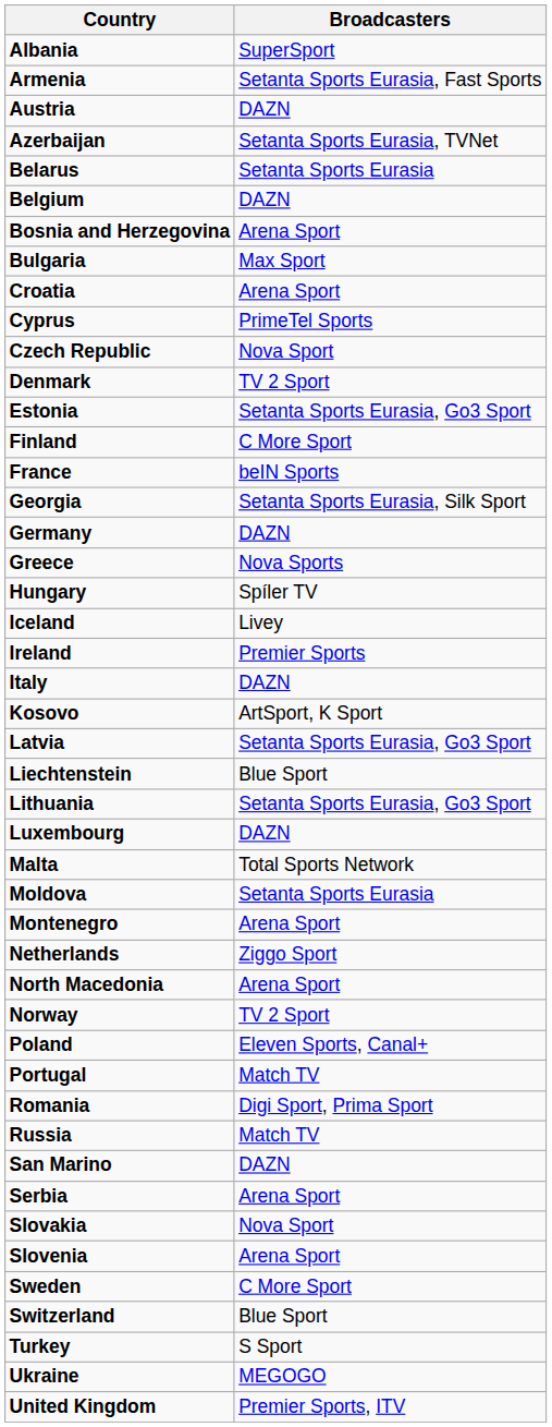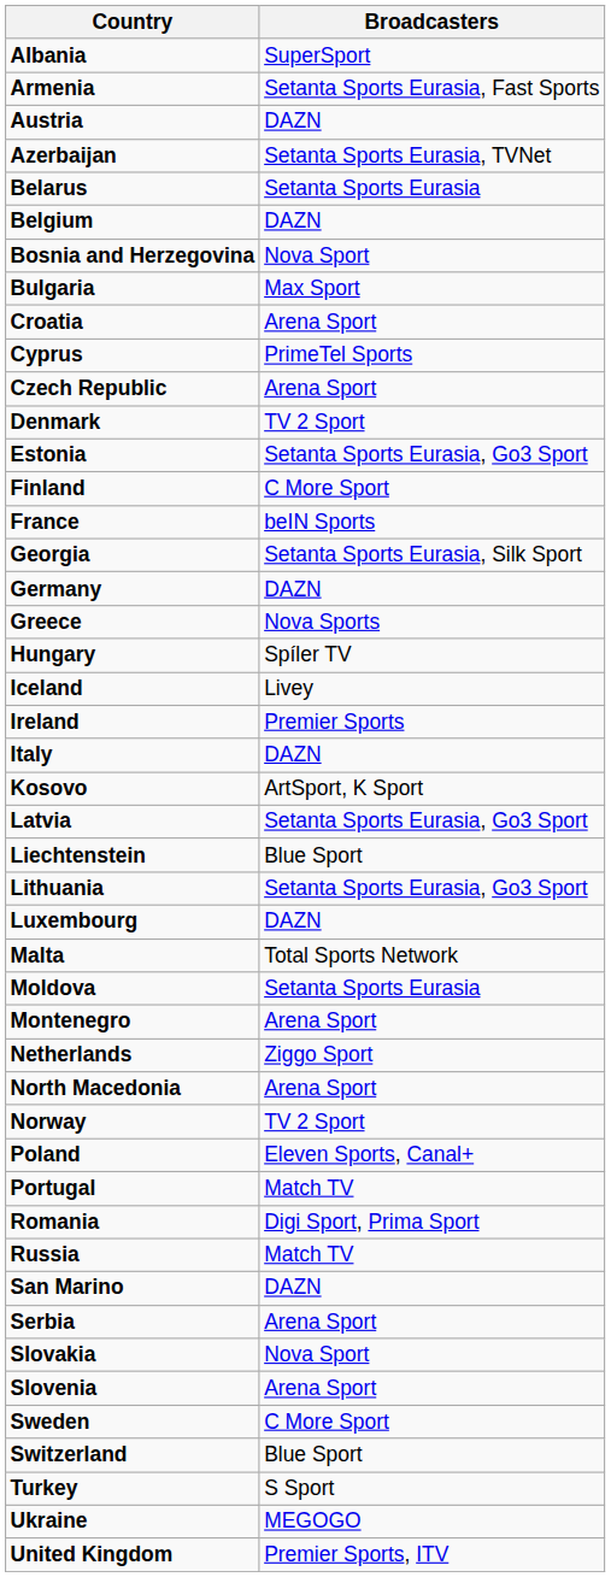 <table class="wikitable" border="2">
 <tr>
 <th>Country</th>
 <th>Broadcasters</th>
 </tr>
 <tr>
 <td><strong>Albania</strong></td>
 <td><a href='#'>SuperSport</a></td>
 </tr>
 <tr>
 <td><strong>Armenia</strong></td>
 <td><a href='#'>Setanta Sports Eurasia</a>, Fast Sports</td>
 </tr>
 <tr>
 <td><strong>Austria</strong></td>
 <td><a href='#'>DAZN</a></td>
 </tr>
 <tr>
 <td><strong>Azerbaijan</strong></td>
 <td><a href='#'>Setanta Sports Eurasia</a>, TVNet</td>
 </tr>
 <tr>
 <td><strong>Belarus</strong></td>
 <td><a href='#'>Setanta Sports Eurasia</a></td>
 </tr>
 <tr>
 <td><strong>Belgium</strong></td>
 <td><a href='#'>DAZN</a></td>
 </tr>
 <tr>
 <td><strong>Bosnia and Herzegovina</strong></td>
-<td><a href='#'>Arena Sport</a></td>
+<td><a href='#'>Nova Sport</a></td>
 </tr>
 <tr>
 <td><strong>Bulgaria</strong></td>
 <td><a href='#'>Max Sport</a></td>
 </tr>
 <tr>
 <td><strong>Croatia</strong></td>
 <td><a href='#'>Arena Sport</a></td>
 </tr>
 <tr>
 <td><strong>Cyprus</strong></td>
 <td><a href='#'>PrimeTel Sports</a></td>
 </tr>
 <tr>
 <td><strong>Czech Republic</strong></td>
-<td><a href='#'>Nova Sport</a></td>
+<td><a href='#'>Arena Sport</a></td>
 </tr>
 <tr>
 <td><strong>Denmark</strong></td>
 <td><a href='#'>TV 2 Sport</a></td>
 </tr>
 <tr>
 <td><strong>Estonia</strong></td>
 <td><a href='#'>Setanta Sports Eurasia</a>, <a href='#'>Go3 Sport</a></td>
 </tr>
 <tr>
 <td><strong>Finland</strong></td>
 <td><a href='#'>C More Sport</a></td>
 </tr>
 <tr>
 <td><strong>France</strong></td>
 <td><a href='#'>beIN Sports</a></td>
 </tr>
 <tr>
 <td><strong>Georgia</strong></td>
 <td><a href='#'>Setanta Sports Eurasia</a>, Silk Sport</td>
 </tr>
 <tr>
 <td><strong>Germany</strong></td>
 <td><a href='#'>DAZN</a></td>
 </tr>
 <tr>
 <td><strong>Greece</strong></td>
 <td><a href='#'>Nova Sports</a></td>
 </tr>
 <tr>
 <td><strong>Hungary</strong></td>
 <td>Spíler TV</td>
 </tr>
 <tr>
 <td><strong>Iceland</strong></td>
 <td>Livey</td>
 </tr>
 <tr>
 <td><strong>Ireland</strong></td>
 <td><a href='#'>Premier Sports</a></td>
 </tr>
 <tr>
 <td><strong>Italy</strong></td>
 <td><a href='#'>DAZN</a></td>
 </tr>
 <tr>
 <td><strong>Kosovo</strong></td>
 <td>ArtSport, K Sport</td>
 </tr>
 <tr>
 <td><strong>Latvia</strong></td>
 <td><a href='#'>Setanta Sports Eurasia</a>, <a href='#'>Go3 Sport</a></td>
 </tr>
 <tr>
 <td><strong>Liechtenstein</strong></td>
 <td>Blue Sport</td>
 </tr>
 <tr>
 <td><strong>Lithuania</strong></td>
 <td><a href='#'>Setanta Sports Eurasia</a>, <a href='#'>Go3 Sport</a></td>
 </tr>
 <tr>
 <td><strong>Luxembourg</strong></td>
 <td><a href='#'>DAZN</a></td>
 </tr>
 <tr>
 <td><strong>Malta</strong></td>
 <td>Total Sports Network</td>
 </tr>
 <tr>
 <td><strong>Moldova</strong></td>
 <td><a href='#'>Setanta Sports Eurasia</a></td>
 </tr>
 <tr>
 <td><strong>Montenegro</strong></td>
 <td><a href='#'>Arena Sport</a></td>
 </tr>
 <tr>
 <td><strong>Netherlands</strong></td>
 <td><a href='#'>Ziggo Sport</a></td>
 </tr>
 <tr>
 <td><strong>North Macedonia</strong></td>
 <td><a href='#'>Arena Sport</a></td>
 </tr>
 <tr>
 <td><strong>Norway</strong></td>
 <td><a href='#'>TV 2 Sport</a></td>
 </tr>
 <tr>
 <td><strong>Poland</strong></td>
 <td><a href='#'>Eleven Sports</a>, <a href='#'>Canal+</a></td>
 </tr>
 <tr>
 <td><strong>Portugal</strong></td>
 <td><a href='#'>Match TV</a></td>
 </tr>
 <tr>
 <td><strong>Romania</strong></td>
 <td><a href='#'>Digi Sport</a>, <a href='#'>Prima Sport</a></td>
 </tr>
 <tr>
 <td><strong>Russia</strong></td>
 <td><a href='#'>Match TV</a></td>
 </tr>
 <tr>
 <td><strong>San Marino</strong></td>
 <td><a href='#'>DAZN</a></td>
 </tr>
 <tr>
 <td><strong>Serbia</strong></td>
 <td><a href='#'>Arena Sport</a></td>
 </tr>
 <tr>
 <td><strong>Slovakia</strong></td>
 <td><a href='#'>Nova Sport</a></td>
 </tr>
 <tr>
 <td><strong>Slovenia</strong></td>
 <td><a href='#'>Arena Sport</a></td>
 </tr>
 <tr>
 <td><strong>Sweden</strong></td>
 <td><a href='#'>C More Sport</a></td>
 </tr>
 <tr>
 <td><strong>Switzerland</strong></td>
 <td>Blue Sport</td>
 </tr>
 <tr>
 <td><strong>Turkey</strong></td>
 <td>S Sport</td>
 </tr>
 <tr>
 <td><strong>Ukraine</strong></td>
 <td><a href='#'>MEGOGO</a></td>
 </tr>
 <tr>
 <td><strong>United Kingdom</strong></td>
 <td><a href='#'>Premier Sports</a>, <a href='#'>ITV</a></td>
 </tr>
 <tr>
 </tr>
 </table>
